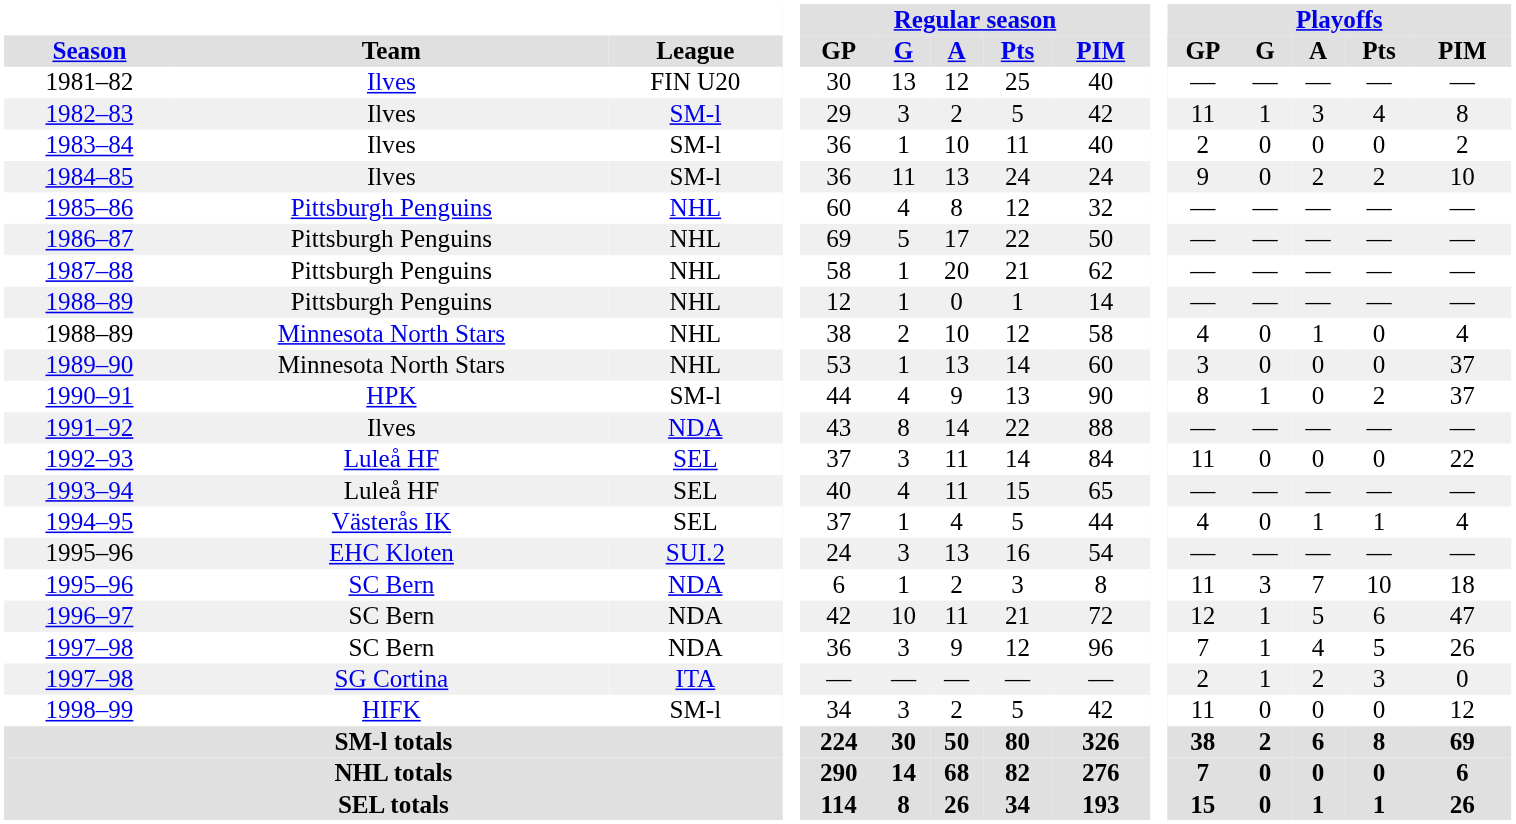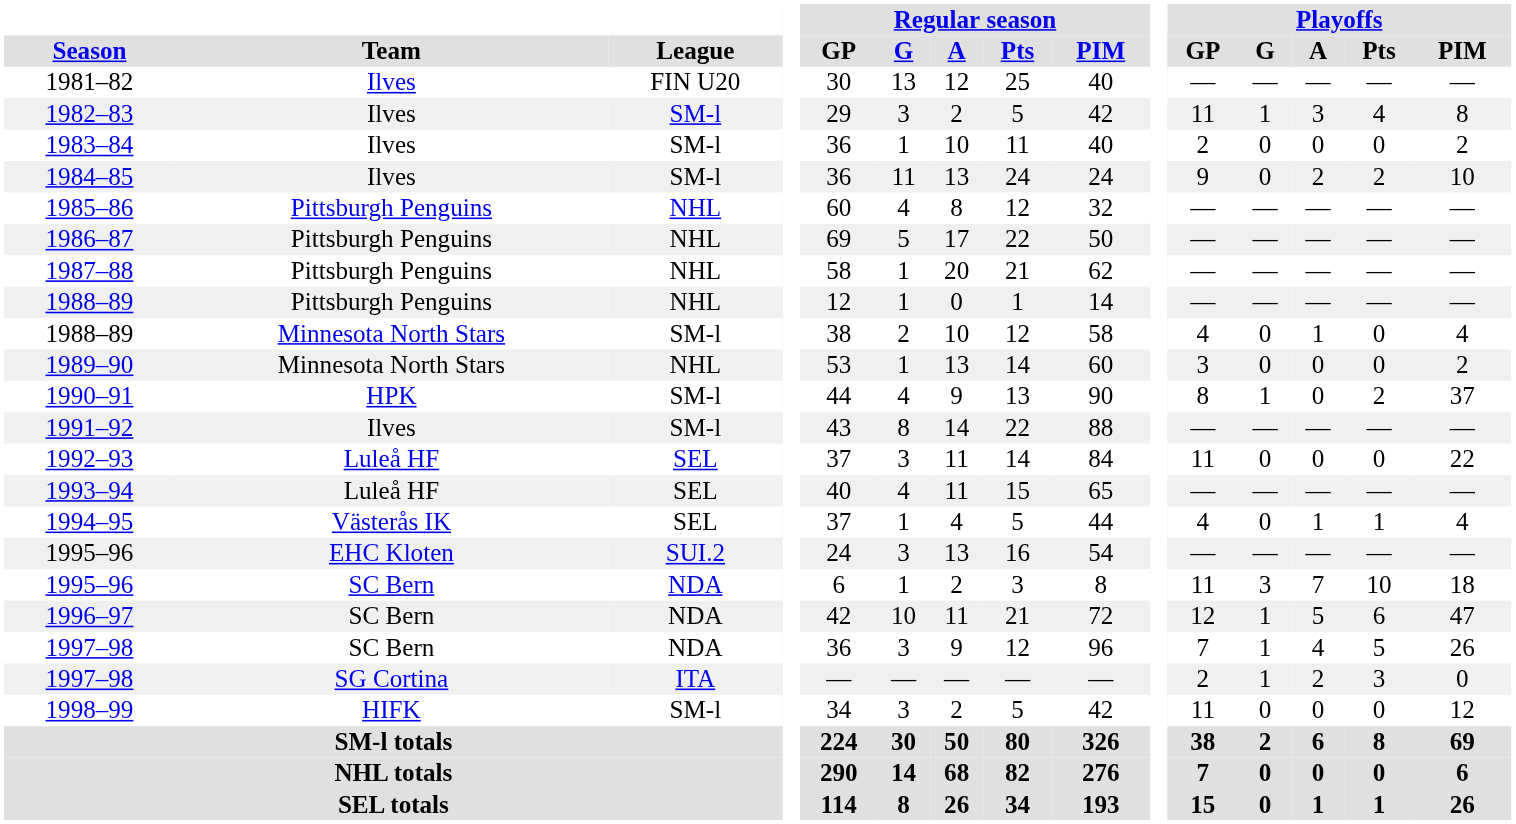 <table border="0" cellpadding="1" cellspacing="0" style="text-align:center; width:60em;">
 <tr style="background:#e0e0e0;">
 <th colspan="3"  bgcolor="#ffffff"> </th>
 <th rowspan="99" bgcolor="#ffffff"> </th>
 <th colspan="5"><a href='#'>Regular season</a></th>
 <th rowspan="99" bgcolor="#ffffff"> </th>
 <th colspan="5"><a href='#'>Playoffs</a></th>
 </tr>
 <tr style="background:#e0e0e0;">
 <th><a href='#'>Season</a></th>
 <th>Team</th>
 <th>League</th>
 <th>GP</th>
 <th><a href='#'>G</a></th>
 <th><a href='#'>A</a></th>
 <th><a href='#'>Pts</a></th>
 <th><a href='#'>PIM</a></th>
 <th>GP</th>
 <th>G</th>
 <th>A</th>
 <th>Pts</th>
 <th>PIM</th>
 </tr>
 <tr>
 <td>1981–82</td>
 <td><a href='#'>Ilves</a></td>
 <td>FIN U20</td>
 <td>30</td>
 <td>13</td>
 <td>12</td>
 <td>25</td>
 <td>40</td>
 <td>—</td>
 <td>—</td>
 <td>—</td>
 <td>—</td>
 <td>—</td>
 </tr>
 <tr bgcolor="#f0f0f0">
 <td><a href='#'>1982–83</a></td>
 <td>Ilves</td>
 <td><a href='#'>SM-l</a></td>
 <td>29</td>
 <td>3</td>
 <td>2</td>
 <td>5</td>
 <td>42</td>
 <td>11</td>
 <td>1</td>
 <td>3</td>
 <td>4</td>
 <td>8</td>
 </tr>
 <tr>
 <td><a href='#'>1983–84</a></td>
 <td>Ilves</td>
 <td>SM-l</td>
 <td>36</td>
 <td>1</td>
 <td>10</td>
 <td>11</td>
 <td>40</td>
 <td>2</td>
 <td>0</td>
 <td>0</td>
 <td>0</td>
 <td>2</td>
 </tr>
 <tr bgcolor="#f0f0f0">
 <td><a href='#'>1984–85</a></td>
 <td>Ilves</td>
 <td>SM-l</td>
 <td>36</td>
 <td>11</td>
 <td>13</td>
 <td>24</td>
 <td>24</td>
 <td>9</td>
 <td>0</td>
 <td>2</td>
 <td>2</td>
 <td>10</td>
 </tr>
 <tr>
 <td><a href='#'>1985–86</a></td>
 <td><a href='#'>Pittsburgh Penguins</a></td>
 <td><a href='#'>NHL</a></td>
 <td>60</td>
 <td>4</td>
 <td>8</td>
 <td>12</td>
 <td>32</td>
 <td>—</td>
 <td>—</td>
 <td>—</td>
 <td>—</td>
 <td>—</td>
 </tr>
 <tr bgcolor="#f0f0f0">
 <td><a href='#'>1986–87</a></td>
 <td>Pittsburgh Penguins</td>
 <td>NHL</td>
 <td>69</td>
 <td>5</td>
 <td>17</td>
 <td>22</td>
 <td>50</td>
 <td>—</td>
 <td>—</td>
 <td>—</td>
 <td>—</td>
 <td>—</td>
 </tr>
 <tr>
 <td><a href='#'>1987–88</a></td>
 <td>Pittsburgh Penguins</td>
 <td>NHL</td>
 <td>58</td>
 <td>1</td>
 <td>20</td>
 <td>21</td>
 <td>62</td>
 <td>—</td>
 <td>—</td>
 <td>—</td>
 <td>—</td>
 <td>—</td>
 </tr>
 <tr bgcolor="#f0f0f0">
 <td><a href='#'>1988–89</a></td>
 <td>Pittsburgh Penguins</td>
 <td>NHL</td>
 <td>12</td>
 <td>1</td>
 <td>0</td>
 <td>1</td>
 <td>14</td>
 <td>—</td>
 <td>—</td>
 <td>—</td>
 <td>—</td>
 <td>—</td>
 </tr>
 <tr>
 <td>1988–89</td>
 <td><a href='#'>Minnesota North Stars</a></td>
-<td>NHL</td>
+<td>SM-l</td>
 <td>38</td>
 <td>2</td>
 <td>10</td>
 <td>12</td>
 <td>58</td>
 <td>4</td>
 <td>0</td>
 <td>1</td>
 <td>0</td>
 <td>4</td>
 </tr>
 <tr bgcolor="#f0f0f0">
 <td><a href='#'>1989–90</a></td>
 <td>Minnesota North Stars</td>
 <td>NHL</td>
 <td>53</td>
 <td>1</td>
 <td>13</td>
 <td>14</td>
 <td>60</td>
 <td>3</td>
 <td>0</td>
 <td>0</td>
 <td>0</td>
-<td>37</td>
+<td>2</td>
 </tr>
 <tr>
 <td><a href='#'>1990–91</a></td>
 <td><a href='#'>HPK</a></td>
 <td>SM-l</td>
 <td>44</td>
 <td>4</td>
 <td>9</td>
 <td>13</td>
 <td>90</td>
 <td>8</td>
 <td>1</td>
 <td>0</td>
 <td>2</td>
 <td>37</td>
 </tr>
 <tr bgcolor="#f0f0f0">
 <td><a href='#'>1991–92</a></td>
 <td>Ilves</td>
-<td><a href='#'>NDA</a></td>
+<td>SM-l</td>
 <td>43</td>
 <td>8</td>
 <td>14</td>
 <td>22</td>
 <td>88</td>
 <td>—</td>
 <td>—</td>
 <td>—</td>
 <td>—</td>
 <td>—</td>
 </tr>
 <tr>
 <td><a href='#'>1992–93</a></td>
 <td><a href='#'>Luleå HF</a></td>
 <td><a href='#'>SEL</a></td>
 <td>37</td>
 <td>3</td>
 <td>11</td>
 <td>14</td>
 <td>84</td>
 <td>11</td>
 <td>0</td>
 <td>0</td>
 <td>0</td>
 <td>22</td>
 </tr>
 <tr bgcolor="#f0f0f0">
 <td><a href='#'>1993–94</a></td>
 <td>Luleå HF</td>
 <td>SEL</td>
 <td>40</td>
 <td>4</td>
 <td>11</td>
 <td>15</td>
 <td>65</td>
 <td>—</td>
 <td>—</td>
 <td>—</td>
 <td>—</td>
 <td>—</td>
 </tr>
 <tr>
 <td><a href='#'>1994–95</a></td>
 <td><a href='#'>Västerås IK</a></td>
 <td>SEL</td>
 <td>37</td>
 <td>1</td>
 <td>4</td>
 <td>5</td>
 <td>44</td>
 <td>4</td>
 <td>0</td>
 <td>1</td>
 <td>1</td>
 <td>4</td>
 </tr>
 <tr bgcolor="#f0f0f0">
 <td>1995–96</td>
 <td><a href='#'>EHC Kloten</a></td>
 <td><a href='#'>SUI.2</a></td>
 <td>24</td>
 <td>3</td>
 <td>13</td>
 <td>16</td>
 <td>54</td>
 <td>—</td>
 <td>—</td>
 <td>—</td>
 <td>—</td>
 <td>—</td>
 </tr>
 <tr>
 <td><a href='#'>1995–96</a></td>
 <td><a href='#'>SC Bern</a></td>
 <td><a href='#'>NDA</a></td>
 <td>6</td>
 <td>1</td>
 <td>2</td>
 <td>3</td>
 <td>8</td>
 <td>11</td>
 <td>3</td>
 <td>7</td>
 <td>10</td>
 <td>18</td>
 </tr>
 <tr bgcolor="#f0f0f0">
 <td><a href='#'>1996–97</a></td>
 <td>SC Bern</td>
 <td>NDA</td>
 <td>42</td>
 <td>10</td>
 <td>11</td>
 <td>21</td>
 <td>72</td>
 <td>12</td>
 <td>1</td>
 <td>5</td>
 <td>6</td>
 <td>47</td>
 </tr>
 <tr>
 <td><a href='#'>1997–98</a></td>
 <td>SC Bern</td>
 <td>NDA</td>
 <td>36</td>
 <td>3</td>
 <td>9</td>
 <td>12</td>
 <td>96</td>
 <td>7</td>
 <td>1</td>
 <td>4</td>
 <td>5</td>
 <td>26</td>
 </tr>
 <tr bgcolor="#f0f0f0">
 <td><a href='#'>1997–98</a></td>
 <td><a href='#'>SG Cortina</a></td>
 <td><a href='#'>ITA</a></td>
 <td>—</td>
 <td>—</td>
 <td>—</td>
 <td>—</td>
 <td>—</td>
 <td>2</td>
 <td>1</td>
 <td>2</td>
 <td>3</td>
 <td>0</td>
 </tr>
 <tr>
 <td><a href='#'>1998–99</a></td>
 <td><a href='#'>HIFK</a></td>
 <td>SM-l</td>
 <td>34</td>
 <td>3</td>
 <td>2</td>
 <td>5</td>
 <td>42</td>
 <td>11</td>
 <td>0</td>
 <td>0</td>
 <td>0</td>
 <td>12</td>
 </tr>
 <tr bgcolor="#e0e0e0">
 <th colspan="3">SM-l totals</th>
 <th>224</th>
 <th>30</th>
 <th>50</th>
 <th>80</th>
 <th>326</th>
 <th>38</th>
 <th>2</th>
 <th>6</th>
 <th>8</th>
 <th>69</th>
 </tr>
 <tr bgcolor="#e0e0e0">
 <th colspan="3">NHL totals</th>
 <th>290</th>
 <th>14</th>
 <th>68</th>
 <th>82</th>
 <th>276</th>
 <th>7</th>
 <th>0</th>
 <th>0</th>
 <th>0</th>
 <th>6</th>
 </tr>
 <tr bgcolor="#e0e0e0">
 <th colspan="3">SEL totals</th>
 <th>114</th>
 <th>8</th>
 <th>26</th>
 <th>34</th>
 <th>193</th>
 <th>15</th>
 <th>0</th>
 <th>1</th>
 <th>1</th>
 <th>26</th>
 </tr>
 </table>
